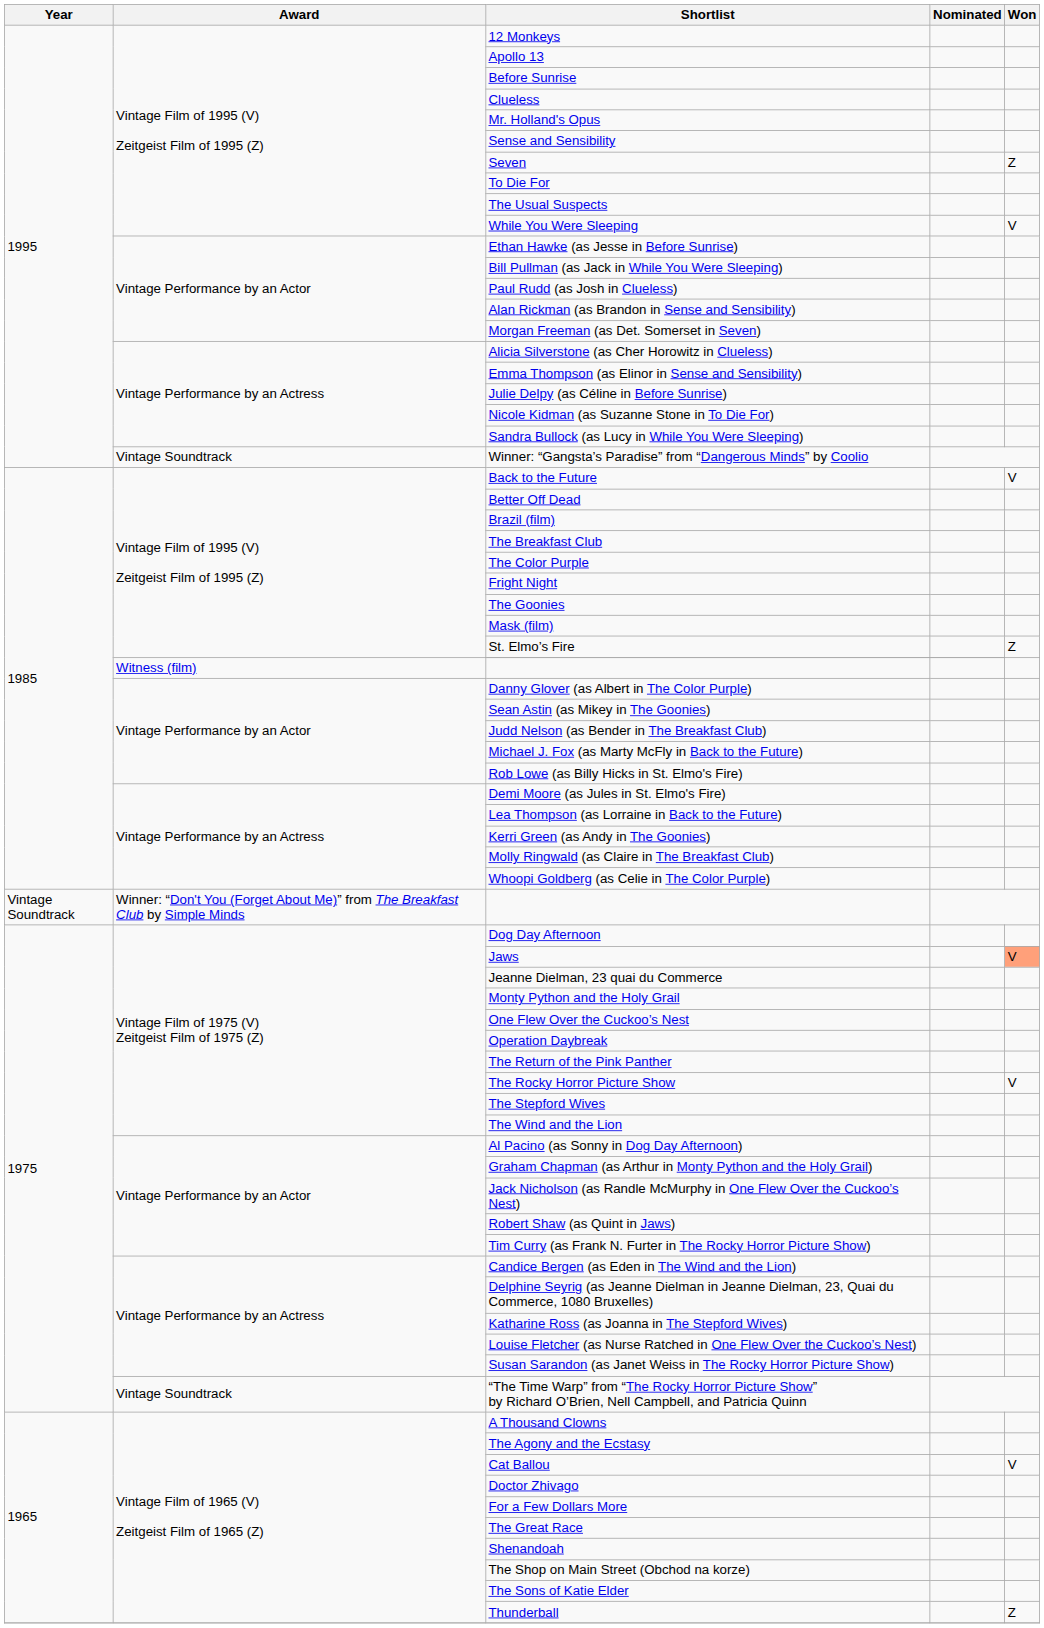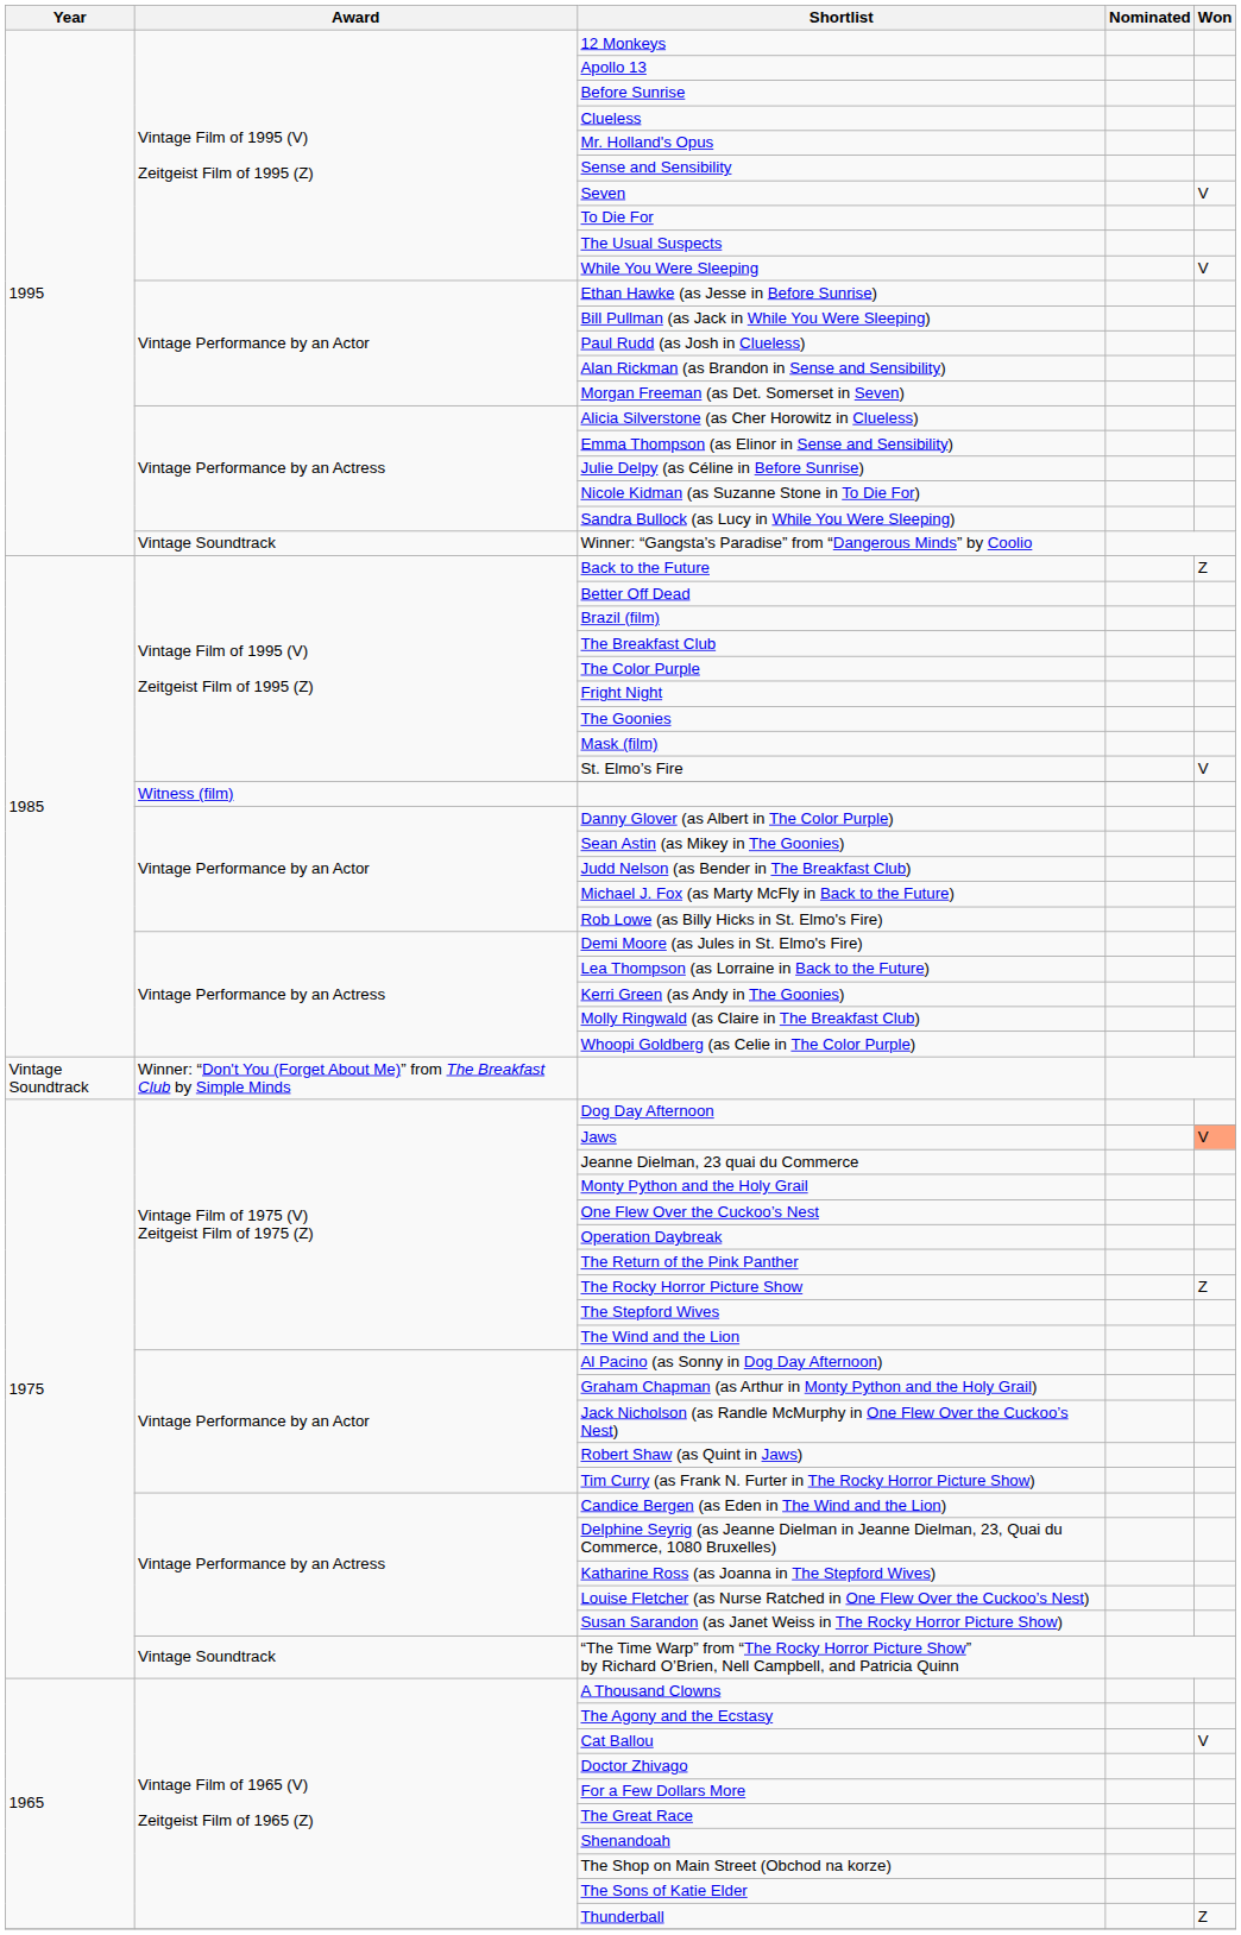 <table class="wikitable">
 <tr>
 <th>Year</th>
 <th>Award</th>
 <th>Shortlist</th>
 <th>Nominated</th>
 <th>Won</th>
 </tr>
 <tr>
 <td rowspan=21>1995</td>
 <td rowspan=10>Vintage Film of 1995 (V) <br><br>Zeitgeist Film of 1995 (Z)</td>
 <td><a href='#'>12 Monkeys</a></td>
 <td></td>
 <td></td>
 </tr>
 <tr>
 <td><a href='#'>Apollo 13</a></td>
 <td></td>
 <td></td>
 </tr>
 <tr>
 <td><a href='#'>Before Sunrise</a></td>
 <td></td>
 <td></td>
 </tr>
 <tr>
 <td><a href='#'>Clueless</a></td>
 <td></td>
 <td></td>
 </tr>
 <tr>
 <td><a href='#'>Mr. Holland's Opus</a></td>
 <td></td>
 <td></td>
 </tr>
 <tr>
 <td><a href='#'>Sense and Sensibility</a></td>
 <td></td>
 <td></td>
 </tr>
 <tr>
 <td><a href='#'>Seven</a></td>
 <td></td>
-<td>Z</td>
+<td>V</td>
 </tr>
 <tr>
 <td><a href='#'>To Die For</a></td>
 <td></td>
 <td></td>
 </tr>
 <tr>
 <td><a href='#'>The Usual Suspects</a></td>
 <td></td>
 <td></td>
 </tr>
 <tr>
 <td><a href='#'>While You Were Sleeping</a></td>
 <td></td>
 <td>V</td>
 </tr>
 <tr>
 <td rowspan=5>Vintage Performance by an Actor</td>
 <td><a href='#'>Ethan Hawke</a> (as Jesse in <a href='#'>Before Sunrise</a>)</td>
 <td></td>
 <td></td>
 </tr>
 <tr>
 <td><a href='#'>Bill Pullman</a> (as Jack in <a href='#'>While You Were Sleeping</a>)</td>
 <td></td>
 <td></td>
 </tr>
 <tr>
 <td><a href='#'>Paul Rudd</a> (as Josh in <a href='#'>Clueless</a>)</td>
 <td></td>
 <td></td>
 </tr>
 <tr>
 <td><a href='#'>Alan Rickman</a> (as Brandon in <a href='#'>Sense and Sensibility</a>)</td>
 <td></td>
 <td></td>
 </tr>
 <tr>
 <td><a href='#'>Morgan Freeman</a> (as Det. Somerset in <a href='#'>Seven</a>)</td>
 <td></td>
 <td></td>
 </tr>
 <tr>
 <td rowspan=5>Vintage Performance by an Actress</td>
 <td><a href='#'>Alicia Silverstone</a> (as Cher Horowitz in <a href='#'>Clueless</a>)</td>
 <td></td>
 <td></td>
 </tr>
 <tr>
 <td><a href='#'>Emma Thompson</a> (as Elinor in <a href='#'>Sense and Sensibility</a>)</td>
 <td></td>
 <td></td>
 </tr>
 <tr>
 <td><a href='#'>Julie Delpy</a> (as Céline in <a href='#'>Before Sunrise</a>)</td>
 <td></td>
 <td></td>
 </tr>
 <tr>
 <td><a href='#'>Nicole Kidman</a> (as Suzanne Stone in <a href='#'>To Die For</a>)</td>
 <td></td>
 <td></td>
 </tr>
 <tr>
 <td><a href='#'>Sandra Bullock</a> (as Lucy in <a href='#'>While You Were Sleeping</a>)</td>
 <td></td>
 <td></td>
 </tr>
 <tr>
 <td>Vintage Soundtrack</td>
 <td>Winner: “Gangsta’s Paradise” from “<a href='#'>Dangerous Minds</a>” by <a href='#'>Coolio</a></td>
 </tr>
 <tr>
 <td rowspan=21>1985</td>
 <td rowspan=10>Vintage Film of 1995 (V) <br><br>Zeitgeist Film of 1995 (Z)</td>
 <td><a href='#'>Back to the Future</a></td>
 <td></td>
-<td>V</td>
+<td>Z</td>
 </tr>
 <tr>
 <td><a href='#'>Better Off Dead</a></td>
 <td></td>
 <td></td>
 </tr>
 <tr>
 <td><a href='#'>Brazil (film)</a></td>
 <td></td>
 <td></td>
 </tr>
 <tr>
 <td><a href='#'>The Breakfast Club</a></td>
 <td></td>
 <td></td>
 </tr>
 <tr>
 <td><a href='#'>The Color Purple</a></td>
 <td></td>
 <td></td>
 </tr>
 <tr>
 <td><a href='#'>Fright Night</a></td>
 <td></td>
 <td></td>
 </tr>
 <tr>
 <td><a href='#'>The Goonies</a></td>
 <td></td>
 <td></td>
 </tr>
 <tr>
 <td><a href='#'>Mask (film)</a></td>
 <td></td>
 <td></td>
 </tr>
 <tr>
 <td>St. Elmo’s Fire</td>
 <td></td>
-<td>Z</td>
+<td>V</td>
 </tr>
 <tr>
 </tr>
 <tr>
 <td><a href='#'>Witness (film)</a></td>
 <td></td>
 <td></td>
 </tr>
 <tr>
 <td rowspan=5>Vintage Performance by an Actor</td>
 <td><a href='#'>Danny Glover</a> (as Albert in <a href='#'>The Color Purple</a>)</td>
 <td></td>
 <td></td>
 </tr>
 <tr>
 <td><a href='#'>Sean Astin</a> (as Mikey in <a href='#'>The Goonies</a>)</td>
 <td></td>
 <td></td>
 </tr>
 <tr>
 <td><a href='#'>Judd Nelson</a> (as Bender in <a href='#'>The Breakfast Club</a>)</td>
 <td></td>
 <td></td>
 </tr>
 <tr>
 <td><a href='#'>Michael J. Fox</a> (as Marty McFly in <a href='#'>Back to the Future</a>)</td>
 <td></td>
 <td></td>
 </tr>
 <tr>
 <td><a href='#'>Rob Lowe</a> (as Billy Hicks in St. Elmo's Fire)</td>
 <td></td>
 <td></td>
 </tr>
 <tr>
 <td rowspan=5>Vintage Performance by an Actress</td>
 <td><a href='#'>Demi Moore</a> (as Jules in St. Elmo's Fire)</td>
 <td></td>
 <td></td>
 </tr>
 <tr>
 <td><a href='#'>Lea Thompson</a> (as Lorraine in <a href='#'>Back to the Future</a>)</td>
 <td></td>
 <td></td>
 </tr>
 <tr>
 <td><a href='#'>Kerri Green</a> (as Andy in <a href='#'>The Goonies</a>)</td>
 <td></td>
 <td></td>
 </tr>
 <tr>
 <td><a href='#'>Molly Ringwald</a> (as Claire in <a href='#'>The Breakfast Club</a>)</td>
 <td></td>
 <td></td>
 </tr>
 <tr>
 <td><a href='#'>Whoopi Goldberg</a> (as Celie in <a href='#'>The Color Purple</a>)</td>
 <td></td>
 <td></td>
 </tr>
 <tr>
 <td>Vintage Soundtrack</td>
 <td>Winner: “<a href='#'>Don't You (Forget About Me)</a>” from <em><a href='#'>The Breakfast Club</a></em> by <a href='#'>Simple Minds</a></td>
 <td></td>
 </tr>
 <tr>
 <td rowspan=21>1975</td>
 <td rowspan=10>Vintage Film of 1975 (V) <br> Zeitgeist Film of 1975 (Z)</td>
 <td><a href='#'>Dog Day Afternoon</a></td>
 <td></td>
 <td></td>
 </tr>
 <tr>
 <td><a href='#'>Jaws</a></td>
 <td></td>
 <td style="background: lightsalmon;">V</td>
 </tr>
 <tr>
 <td>Jeanne Dielman, 23 quai du Commerce</td>
 <td></td>
 <td></td>
 </tr>
 <tr>
 <td><a href='#'>Monty Python and the Holy Grail</a></td>
 <td></td>
 <td></td>
 </tr>
 <tr>
 <td><a href='#'>One Flew Over the Cuckoo’s Nest</a></td>
 <td></td>
 <td></td>
 </tr>
 <tr>
 <td><a href='#'>Operation Daybreak</a></td>
 <td></td>
 <td></td>
 </tr>
 <tr>
 <td><a href='#'>The Return of the Pink Panther</a></td>
 <td></td>
 <td></td>
 </tr>
 <tr>
 <td><a href='#'>The Rocky Horror Picture Show</a></td>
 <td></td>
-<td>V</td>
+<td>Z</td>
 </tr>
 <tr>
 <td><a href='#'>The Stepford Wives</a></td>
 <td></td>
 <td></td>
 </tr>
 <tr>
 <td><a href='#'>The Wind and the Lion</a></td>
 <td></td>
 <td></td>
 </tr>
 <tr>
 <td rowspan=5>Vintage Performance by an Actor</td>
 <td><a href='#'>Al Pacino</a> (as Sonny in <a href='#'>Dog Day Afternoon</a>)</td>
 <td></td>
 <td></td>
 </tr>
 <tr>
 <td><a href='#'>Graham Chapman</a> (as Arthur in <a href='#'>Monty Python and the Holy Grail</a>)</td>
 <td></td>
 <td></td>
 </tr>
 <tr>
 <td><a href='#'>Jack Nicholson</a> (as Randle McMurphy in <a href='#'>One Flew Over the Cuckoo’s Nest</a>)</td>
 <td></td>
 <td></td>
 </tr>
 <tr>
 <td><a href='#'>Robert Shaw</a> (as Quint in <a href='#'>Jaws</a>)</td>
 <td></td>
 <td></td>
 </tr>
 <tr>
 <td><a href='#'>Tim Curry</a> (as Frank N. Furter in <a href='#'>The Rocky Horror Picture Show</a>)</td>
 <td></td>
 <td></td>
 </tr>
 <tr>
 <td rowspan=5>Vintage Performance by an Actress</td>
 <td><a href='#'>Candice Bergen</a> (as Eden in <a href='#'>The Wind and the Lion</a>)</td>
 <td></td>
 <td></td>
 </tr>
 <tr>
 <td><a href='#'>Delphine Seyrig</a> (as Jeanne Dielman in Jeanne Dielman, 23, Quai du Commerce, 1080 Bruxelles)</td>
 <td></td>
 <td></td>
 </tr>
 <tr>
 <td><a href='#'>Katharine Ross</a> (as Joanna in <a href='#'>The Stepford Wives</a>)</td>
 <td></td>
 <td></td>
 </tr>
 <tr>
 <td><a href='#'>Louise Fletcher</a> (as Nurse Ratched in <a href='#'>One Flew Over the Cuckoo’s Nest</a>)</td>
 <td></td>
 <td></td>
 </tr>
 <tr>
 <td><a href='#'>Susan Sarandon</a> (as Janet Weiss in <a href='#'>The Rocky Horror Picture Show</a>)</td>
 <td></td>
 <td></td>
 </tr>
 <tr>
 <td>Vintage Soundtrack</td>
 <td>“The Time Warp” from “<a href='#'>The Rocky Horror Picture Show</a>”<br>by Richard O’Brien, Nell Campbell, and Patricia Quinn</td>
 </tr>
 <tr>
 <td rowspan=10>1965</td>
 <td rowspan=10>Vintage Film of 1965 (V) <br><br>Zeitgeist Film of 1965 (Z)</td>
 <td><a href='#'>A Thousand Clowns</a></td>
 <td></td>
 <td></td>
 </tr>
 <tr>
 <td><a href='#'>The Agony and the Ecstasy</a></td>
 <td></td>
 <td></td>
 </tr>
 <tr>
 <td><a href='#'>Cat Ballou</a></td>
 <td></td>
 <td>V</td>
 </tr>
 <tr>
 <td><a href='#'>Doctor Zhivago</a></td>
 <td></td>
 <td></td>
 </tr>
 <tr>
 <td><a href='#'>For a Few Dollars More</a></td>
 <td></td>
 <td></td>
 </tr>
 <tr>
 <td><a href='#'>The Great Race</a></td>
 <td></td>
 <td></td>
 </tr>
 <tr>
 <td><a href='#'>Shenandoah</a></td>
 <td></td>
 <td></td>
 </tr>
 <tr>
 <td>The Shop on Main Street (Obchod na korze)</td>
 <td></td>
 <td></td>
 </tr>
 <tr>
 <td><a href='#'>The Sons of Katie Elder</a></td>
 <td></td>
 <td></td>
 </tr>
 <tr>
 <td><a href='#'>Thunderball</a></td>
 <td></td>
 <td>Z</td>
 </tr>
 <tr>
 </tr>
 </table>
